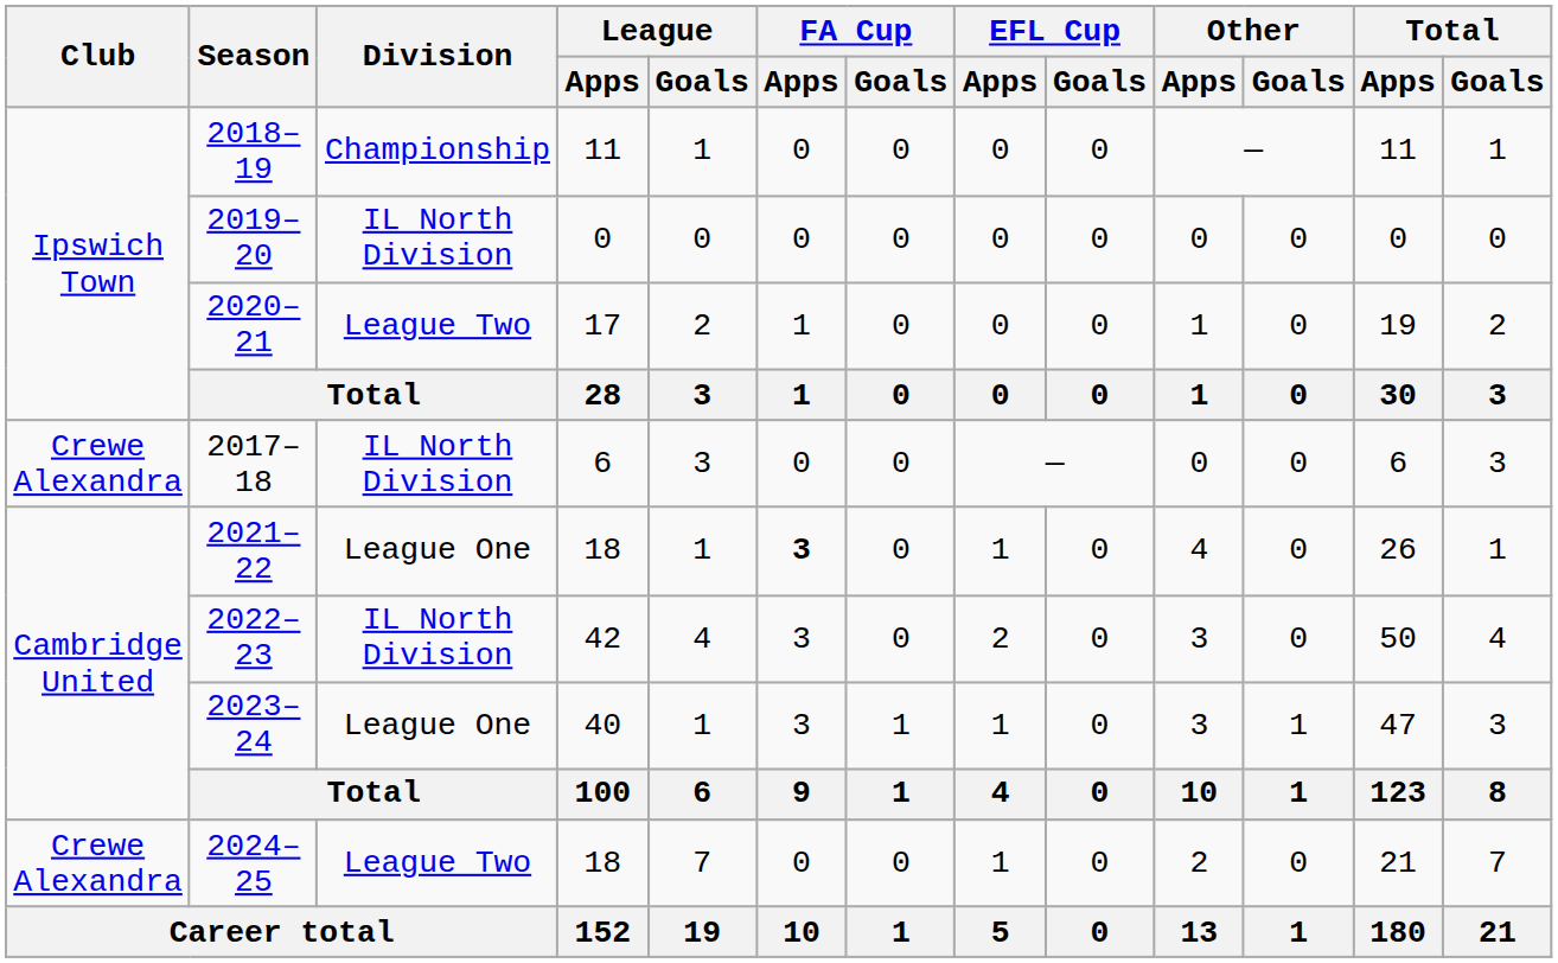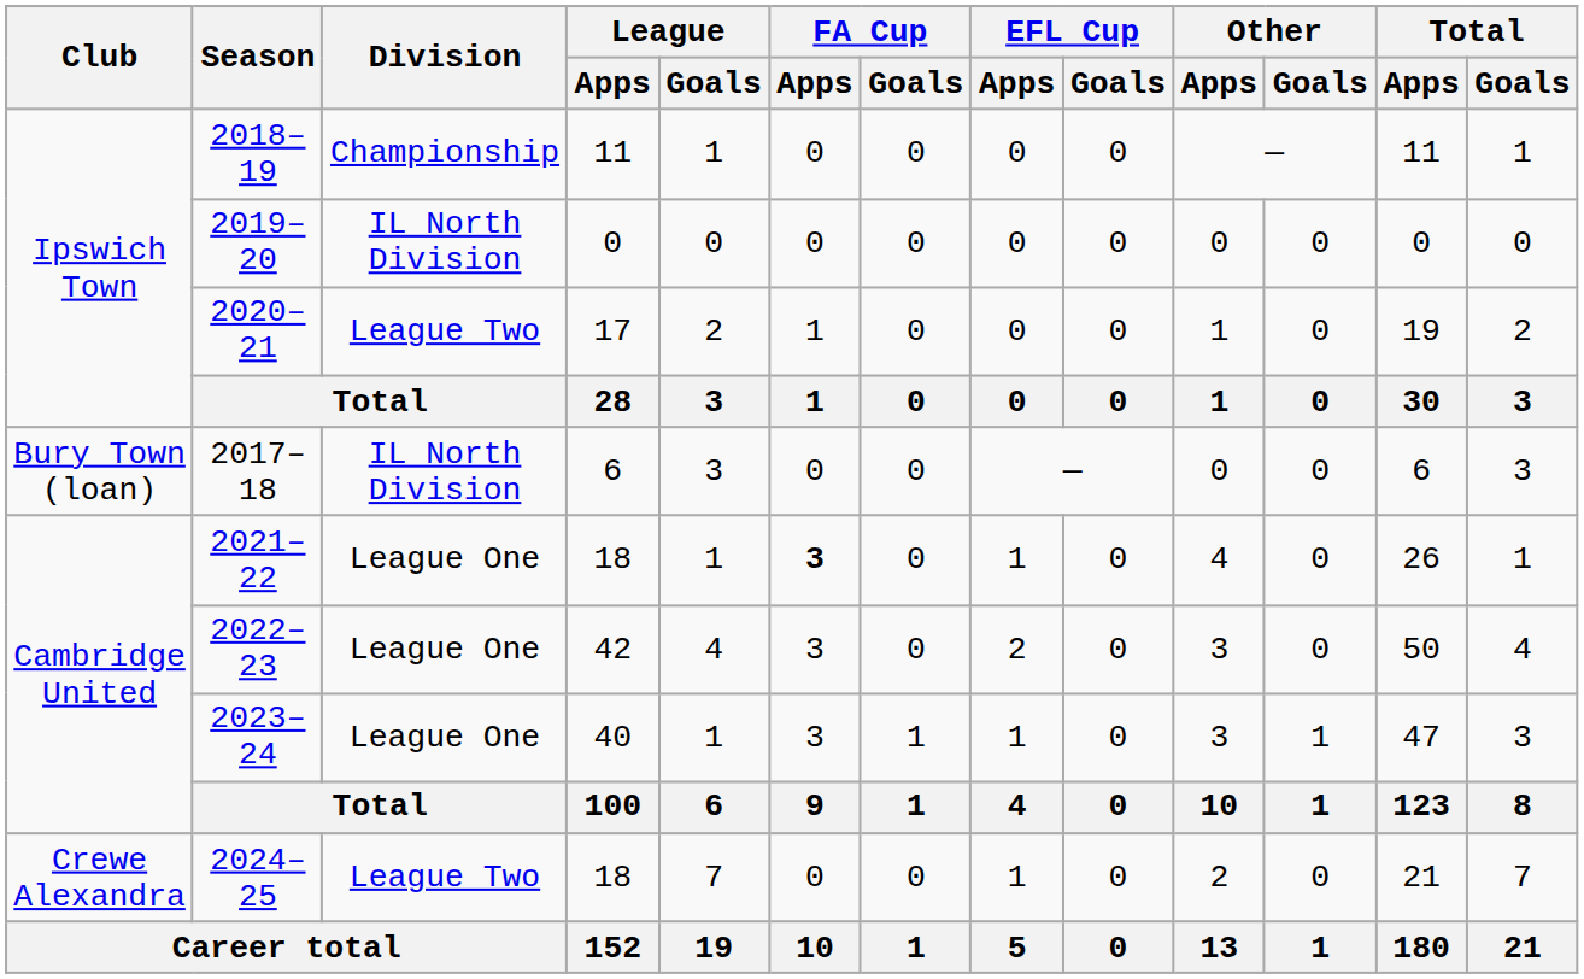 <table class="wikitable" style="text-align:center;">
 <tr>
 <th rowspan="2">Club</th>
 <th rowspan="2">Season</th>
 <th rowspan="2">Division</th>
 <th colspan="2">League</th>
 <th colspan="2"><a href='#'>FA Cup</a></th>
 <th colspan="2"><a href='#'>EFL Cup</a></th>
 <th colspan="2">Other</th>
 <th colspan="2">Total</th>
 </tr>
 <tr>
 <th>Apps</th>
 <th>Goals</th>
 <th>Apps</th>
 <th>Goals</th>
 <th>Apps</th>
 <th>Goals</th>
 <th>Apps</th>
 <th>Goals</th>
 <th>Apps</th>
 <th>Goals</th>
 </tr>
 <tr>
 <td rowspan="4"><a href='#'>Ipswich Town</a></td>
 <td><a href='#'>2018–19</a></td>
 <td><a href='#'>Championship</a></td>
 <td>11</td>
 <td>1</td>
 <td>0</td>
 <td>0</td>
 <td>0</td>
 <td>0</td>
 <td colspan="2">—</td>
 <td>11</td>
 <td>1</td>
 </tr>
 <tr>
 <td><a href='#'>2019–20</a></td>
 <td><a href='#'>IL North Division</a></td>
 <td>0</td>
 <td>0</td>
 <td>0</td>
 <td>0</td>
 <td>0</td>
 <td>0</td>
 <td>0</td>
 <td>0</td>
 <td>0</td>
 <td>0</td>
 </tr>
 <tr>
 <td><a href='#'>2020–21</a></td>
 <td><a href='#'>League Two</a></td>
 <td>17</td>
 <td>2</td>
 <td>1</td>
 <td>0</td>
 <td>0</td>
 <td>0</td>
 <td>1</td>
 <td>0</td>
 <td>19</td>
 <td>2</td>
 </tr>
 <tr>
 <th colspan=2>Total</th>
 <th>28</th>
 <th>3</th>
 <th>1</th>
 <th>0</th>
 <th>0</th>
 <th>0</th>
 <th>1</th>
 <th>0</th>
 <th>30</th>
 <th>3</th>
 </tr>
 <tr>
-<td><a href='#'>Crewe Alexandra</a></td>
+<td><a href='#'>Bury Town</a> (loan)</td>
 <td>2017–18</td>
 <td><a href='#'>IL North Division</a></td>
 <td>6</td>
 <td>3</td>
 <td>0</td>
 <td>0</td>
 <td colspan="2">—</td>
 <td>0</td>
 <td>0</td>
 <td>6</td>
 <td>3</td>
 </tr>
 <tr>
 <td rowspan="4"><a href='#'>Cambridge United</a></td>
 <td><a href='#'>2021–22</a></td>
 <td>League One</td>
 <td>18</td>
 <td>1</td>
 <td><strong>3</strong></td>
 <td>0</td>
 <td>1</td>
 <td>0</td>
 <td>4</td>
 <td>0</td>
 <td>26</td>
 <td>1</td>
 </tr>
 <tr>
 <td><a href='#'>2022–23</a></td>
-<td><a href='#'>IL North Division</a></td>
+<td>League One</td>
 <td>42</td>
 <td>4</td>
 <td>3</td>
 <td>0</td>
 <td>2</td>
 <td>0</td>
 <td>3</td>
 <td>0</td>
 <td>50</td>
 <td>4</td>
 </tr>
 <tr>
 <td><a href='#'>2023–24</a></td>
 <td>League One</td>
 <td>40</td>
 <td>1</td>
 <td>3</td>
 <td>1</td>
 <td>1</td>
 <td>0</td>
 <td>3</td>
 <td>1</td>
 <td>47</td>
 <td>3</td>
 </tr>
 <tr>
 <th colspan=2>Total</th>
 <th>100</th>
 <th>6</th>
 <th>9</th>
 <th>1</th>
 <th>4</th>
 <th>0</th>
 <th>10</th>
 <th>1</th>
 <th>123</th>
 <th>8</th>
 </tr>
 <tr>
 <td><a href='#'>Crewe Alexandra</a></td>
 <td><a href='#'>2024–25</a></td>
 <td><a href='#'>League Two</a></td>
 <td>18</td>
 <td>7</td>
 <td>0</td>
 <td>0</td>
 <td>1</td>
 <td>0</td>
 <td>2</td>
 <td>0</td>
 <td>21</td>
 <td>7</td>
 </tr>
 <tr>
 <th colspan=3>Career total</th>
 <th>152</th>
 <th>19</th>
 <th>10</th>
 <th>1</th>
 <th>5</th>
 <th>0</th>
 <th>13</th>
 <th>1</th>
 <th>180</th>
 <th>21</th>
 </tr>
 </table>
